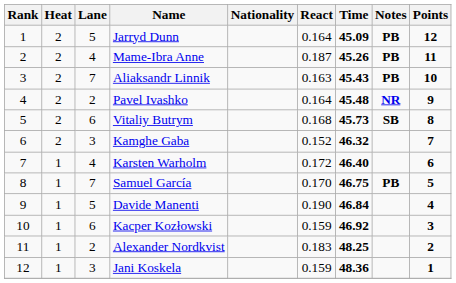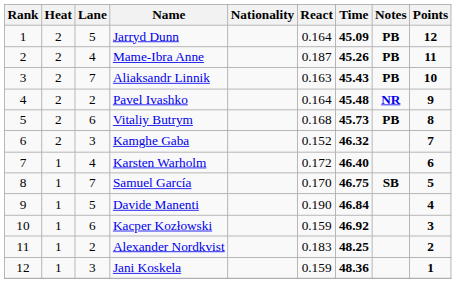 <table class="wikitable sortable" style="text-align:center">
 <tr>
 <th>Rank</th>
 <th>Heat</th>
 <th>Lane</th>
 <th>Name</th>
 <th>Nationality</th>
 <th>React</th>
 <th>Time</th>
 <th>Notes</th>
 <th>Points</th>
 </tr>
 <tr>
 <td>1</td>
 <td>2</td>
 <td>5</td>
 <td align=left><a href='#'>Jarryd Dunn</a></td>
 <td align=left></td>
 <td>0.164</td>
 <td><strong>45.09</strong></td>
 <td><strong>PB </strong></td>
 <td><strong>12</strong></td>
 </tr>
 <tr>
 <td>2</td>
 <td>2</td>
 <td>4</td>
 <td align=left><a href='#'>Mame-Ibra Anne</a></td>
 <td align=left></td>
 <td>0.187</td>
 <td><strong>45.26</strong></td>
 <td><strong>PB </strong></td>
 <td><strong>11</strong></td>
 </tr>
 <tr>
 <td>3</td>
 <td>2</td>
 <td>7</td>
 <td align=left><a href='#'>Aliaksandr Linnik</a></td>
 <td align=left></td>
 <td>0.163</td>
 <td><strong>45.43</strong></td>
 <td><strong>PB </strong></td>
 <td><strong>10</strong></td>
 </tr>
 <tr>
 <td>4</td>
 <td>2</td>
 <td>2</td>
 <td align=left><a href='#'>Pavel Ivashko</a></td>
 <td align=left></td>
 <td>0.164</td>
 <td><strong>45.48</strong></td>
 <td><strong><a href='#'>NR</a></strong></td>
 <td><strong>9</strong></td>
 </tr>
 <tr>
 <td>5</td>
 <td>2</td>
 <td>6</td>
 <td align=left><a href='#'>Vitaliy Butrym</a></td>
 <td align=left></td>
 <td>0.168</td>
 <td><strong>45.73</strong></td>
-<td><strong>SB </strong></td>
+<td><strong>PB </strong></td>
 <td><strong>8</strong></td>
 </tr>
 <tr>
 <td>6</td>
 <td>2</td>
 <td>3</td>
 <td align=left><a href='#'>Kamghe Gaba</a></td>
 <td align=left></td>
 <td>0.152</td>
 <td><strong>46.32</strong></td>
 <td></td>
 <td><strong>7</strong></td>
 </tr>
 <tr>
 <td>7</td>
 <td>1</td>
 <td>4</td>
 <td align=left><a href='#'>Karsten Warholm</a></td>
 <td align=left></td>
 <td>0.172</td>
 <td><strong>46.40</strong></td>
 <td></td>
 <td><strong>6</strong></td>
 </tr>
 <tr>
 <td>8</td>
 <td>1</td>
 <td>7</td>
 <td align=left><a href='#'>Samuel García</a></td>
 <td align=left></td>
 <td>0.170</td>
 <td><strong>46.75</strong></td>
-<td><strong>PB </strong></td>
+<td><strong>SB </strong></td>
 <td><strong>5</strong></td>
 </tr>
 <tr>
 <td>9</td>
 <td>1</td>
 <td>5</td>
 <td align=left><a href='#'>Davide Manenti</a></td>
 <td align=left></td>
 <td>0.190</td>
 <td><strong>46.84</strong></td>
 <td></td>
 <td><strong>4</strong></td>
 </tr>
 <tr>
 <td>10</td>
 <td>1</td>
 <td>6</td>
 <td align=left><a href='#'>Kacper Kozłowski</a></td>
 <td align=left></td>
 <td>0.159</td>
 <td><strong>46.92</strong></td>
 <td></td>
 <td><strong>3</strong></td>
 </tr>
 <tr>
 <td>11</td>
 <td>1</td>
 <td>2</td>
 <td align=left><a href='#'>Alexander Nordkvist</a></td>
 <td align=left></td>
 <td>0.183</td>
 <td><strong>48.25</strong></td>
 <td></td>
 <td><strong>2</strong></td>
 </tr>
 <tr>
 <td>12</td>
 <td>1</td>
 <td>3</td>
 <td align=left><a href='#'>Jani Koskela</a></td>
 <td align=left></td>
 <td>0.159</td>
 <td><strong>48.36</strong></td>
 <td></td>
 <td><strong>1</strong></td>
 </tr>
 <tr>
 </tr>
 </table>
